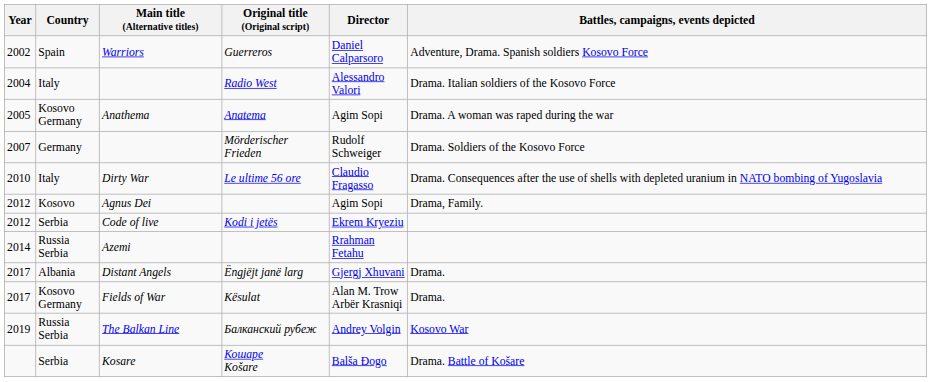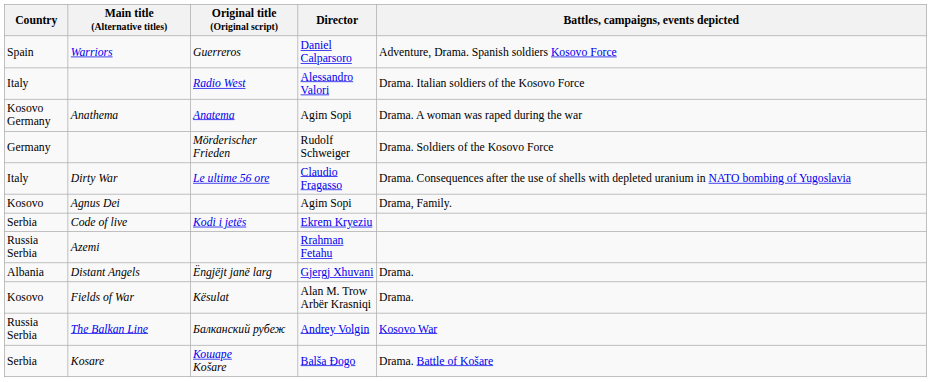 <table class="wikitable sortable" style="width:100%;">
 <tr>
-<th class="unsortable">Year</th>
 <th width= 80>Country</th>
 <th width=160>Main title<br><small>(Alternative titles)</small></th>
 <th width=140>Original title<br><small>(Original script)</small></th>
 <th width=100>Director</th>
 <th class="unsortable">Battles, campaigns, events depicted</th>
 </tr>
 <tr>
-<td>2002</td>
 <td>Spain</td>
 <td><em><a href='#'>Warriors</a></em></td>
 <td><em>Guerreros</em></td>
 <td><a href='#'>Daniel Calparsoro</a></td>
 <td>Adventure, Drama. Spanish soldiers <a href='#'>Kosovo Force</a></td>
 </tr>
 <tr>
-<td>2004</td>
 <td>Italy</td>
 <td></td>
 <td><em><a href='#'>Radio West</a></em></td>
 <td><a href='#'>Alessandro Valori</a></td>
 <td>Drama. Italian soldiers of the Kosovo Force</td>
 </tr>
 <tr>
-<td>2005</td>
 <td>Kosovo<br>Germany</td>
 <td><em>Anathema</em></td>
 <td><em><a href='#'>Anatema</a></em></td>
 <td>Agim Sopi</td>
 <td>Drama. A woman was raped during the war</td>
 </tr>
 <tr>
-<td>2007</td>
 <td>Germany</td>
 <td><em></em></td>
 <td><em>Mörderischer Frieden</em></td>
 <td>Rudolf Schweiger</td>
 <td>Drama. Soldiers of the Kosovo Force</td>
 </tr>
 <tr>
-<td>2010</td>
 <td>Italy</td>
 <td><em>Dirty War</em></td>
 <td><em><a href='#'>Le ultime 56 ore</a></em></td>
 <td><a href='#'>Claudio Fragasso</a></td>
 <td>Drama. Consequences after the use of shells with depleted uranium in <a href='#'>NATO bombing of Yugoslavia</a></td>
 </tr>
 <tr>
-<td>2012</td>
 <td>Kosovo</td>
 <td><em>Agnus Dei</em></td>
 <td></td>
 <td>Agim Sopi</td>
 <td>Drama, Family.</td>
 </tr>
 <tr>
-<td>2012</td>
 <td>Serbia</td>
 <td><em>Code of live</em></td>
 <td><em><a href='#'>Kodi i jetës</a></em></td>
 <td><a href='#'>Ekrem Kryeziu</a></td>
 <td></td>
 </tr>
 <tr>
-<td>2014</td>
 <td>Russia<br>Serbia</td>
 <td><em>Azemi</em></td>
 <td></td>
 <td><a href='#'>Rrahman Fetahu</a></td>
 <td></td>
 </tr>
 <tr>
-<td>2017</td>
 <td>Albania</td>
 <td><em>Distant Angels</em></td>
 <td><em>Ëngjëjt janë larg</em></td>
 <td><a href='#'>Gjergj Xhuvani</a></td>
 <td>Drama.</td>
 </tr>
 <tr>
-<td>2017</td>
-<td>Kosovo<br>Germany</td>
+<td>Kosovo</td>
 <td><em>Fields of War</em></td>
 <td><em>Kësulat</em></td>
 <td>Alan M. Trow<br>Arbër Krasniqi</td>
 <td>Drama.</td>
 </tr>
 <tr>
-<td>2019</td>
 <td>Russia<br>Serbia</td>
 <td><em><a href='#'>The Balkan Line</a></em></td>
 <td><em>Балканский рубеж</em></td>
 <td><a href='#'>Andrey Volgin</a></td>
 <td><a href='#'>Kosovo War</a></td>
 </tr>
 <tr>
-<td></td>
 <td>Serbia</td>
 <td><em>Kosare</em></td>
 <td><em><a href='#'>Кошаре</a></em><br><em>Košare</em></td>
 <td><a href='#'>Balša Đogo</a></td>
 <td>Drama. <a href='#'>Battle of Košare</a></td>
 </tr>
 </table>
